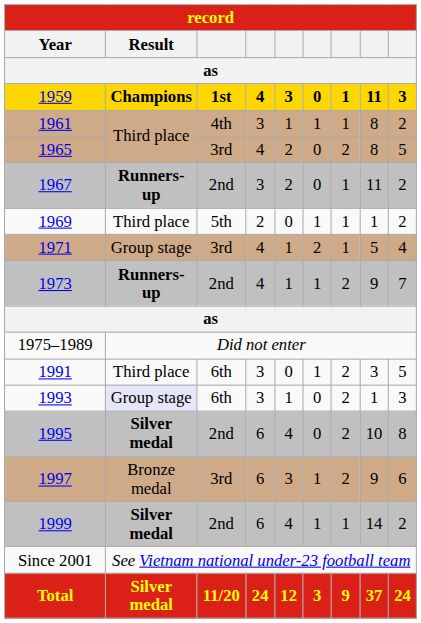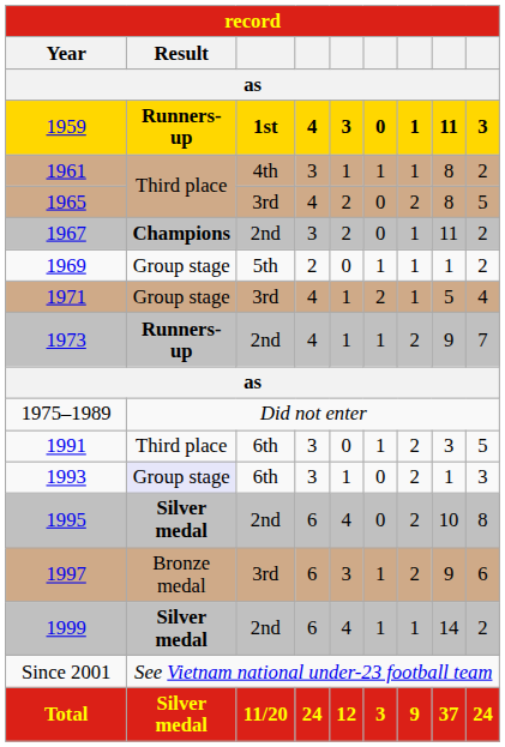 <table class="wikitable collapsible collapsed" style="text-align:center;">
 <tr>
 <th colspan="9" style="background: #DB2017; color: #FFFF00;"><a href='#'></a> record</th>
 </tr>
 <tr>
 <th width="90">Year</th>
 <th width="80">Result</th>
 <th width="40"></th>
 <th width="20"></th>
 <th width="20"></th>
 <th width="20"></th>
 <th width="20"></th>
 <th width="20"></th>
 <th width="20"></th>
 </tr>
 <tr>
 <th colspan=9>as </th>
 </tr>
 <tr style="background:gold">
 <td> <a href='#'>1959</a></td>
-<td><strong>Champions</strong></td>
+<td><strong>Runners-up</strong></td>
 <td><strong>1st</strong></td>
 <td><strong>4</strong></td>
 <td><strong>3</strong></td>
 <td><strong>0</strong></td>
 <td><strong>1</strong></td>
 <td><strong>11</strong></td>
 <td><strong>3</strong></td>
 </tr>
 <tr style="background:#cfaa88;">
 <td> <a href='#'>1961</a></td>
 <td rowspan="2">Third place</td>
 <td>4th</td>
 <td>3</td>
 <td>1</td>
 <td>1</td>
 <td>1</td>
 <td>8</td>
 <td>2</td>
 </tr>
 <tr style="background:#cfaa88;">
 <td> <a href='#'>1965</a></td>
 <td>3rd</td>
 <td>4</td>
 <td>2</td>
 <td>0</td>
 <td>2</td>
 <td>8</td>
 <td>5</td>
 </tr>
 <tr style="background:Silver;">
 <td> <a href='#'>1967</a></td>
-<td><strong>Runners-up</strong></td>
+<td><strong>Champions</strong></td>
 <td>2nd</td>
 <td>3</td>
 <td>2</td>
 <td>0</td>
 <td>1</td>
 <td>11</td>
 <td>2</td>
 </tr>
 <tr>
 <td> <a href='#'>1969</a></td>
-<td>Third place</td>
+<td>Group stage</td>
 <td>5th</td>
 <td>2</td>
 <td>0</td>
 <td>1</td>
 <td>1</td>
 <td>1</td>
 <td>2</td>
 </tr>
 <tr style="background:#cfaa88;">
 <td> <a href='#'>1971</a></td>
 <td>Group stage</td>
 <td>3rd</td>
 <td>4</td>
 <td>1</td>
 <td>2</td>
 <td>1</td>
 <td>5</td>
 <td>4</td>
 </tr>
 <tr style="background:Silver;">
 <td> <a href='#'>1973</a></td>
 <td><strong>Runners-up</strong></td>
 <td>2nd</td>
 <td>4</td>
 <td>1</td>
 <td>1</td>
 <td>2</td>
 <td>9</td>
 <td>7</td>
 </tr>
 <tr>
 <th colspan=9>as </th>
 </tr>
 <tr>
 <td>1975–1989</td>
 <td colspan="8"><em>Did not enter</em></td>
 </tr>
 <tr>
 <td> <a href='#'>1991</a></td>
 <td>Third place</td>
 <td>6th</td>
 <td>3</td>
 <td>0</td>
 <td>1</td>
 <td>2</td>
 <td>3</td>
 <td>5</td>
 </tr>
 <tr>
 <td> <a href='#'>1993</a></td>
 <td style="background: lavender;">Group stage</td>
 <td>6th</td>
 <td>3</td>
 <td>1</td>
 <td>0</td>
 <td>2</td>
 <td>1</td>
 <td>3</td>
 </tr>
 <tr style="background-color:silver;">
 <td> <a href='#'>1995</a></td>
 <td><strong>Silver medal</strong></td>
 <td>2nd</td>
 <td>6</td>
 <td>4</td>
 <td>0</td>
 <td>2</td>
 <td>10</td>
 <td>8</td>
 </tr>
 <tr style="background-color:#CFAA88;">
 <td> <a href='#'>1997</a></td>
 <td>Bronze medal</td>
 <td>3rd</td>
 <td>6</td>
 <td>3</td>
 <td>1</td>
 <td>2</td>
 <td>9</td>
 <td>6</td>
 </tr>
 <tr style="background-color:silver;">
 <td> <a href='#'>1999</a></td>
 <td><strong>Silver medal</strong></td>
 <td>2nd</td>
 <td>6</td>
 <td>4</td>
 <td>1</td>
 <td>1</td>
 <td>14</td>
 <td>2</td>
 </tr>
 <tr>
 <td>Since 2001</td>
 <td colspan="8"><em>See <a href='#'>Vietnam national under-23 football team</a></em></td>
 </tr>
 <tr>
 <td style="background: #DB2017; color: #FFFF00;"><strong>Total</strong></td>
 <td style="background: #DB2017; color: #FFFF00;"><strong>Silver medal</strong></td>
 <td style="background: #DB2017; color: #FFFF00;"><strong>11/20</strong></td>
 <td style="background: #DB2017; color: #FFFF00;"><strong>24</strong></td>
 <td style="background: #DB2017; color: #FFFF00;"><strong>12</strong></td>
 <td style="background: #DB2017; color: #FFFF00;"><strong>3</strong></td>
 <td style="background: #DB2017; color: #FFFF00;"><strong>9</strong></td>
 <td style="background: #DB2017; color: #FFFF00;"><strong>37</strong></td>
 <td style="background: #DB2017; color: #FFFF00;"><strong>24</strong></td>
 </tr>
 </table>
